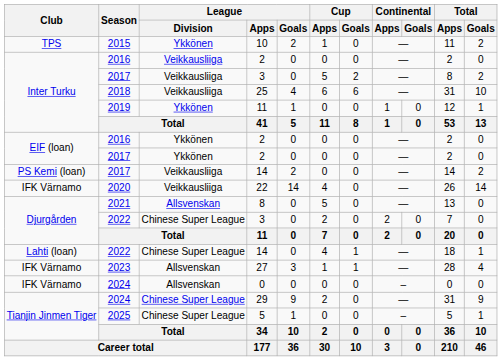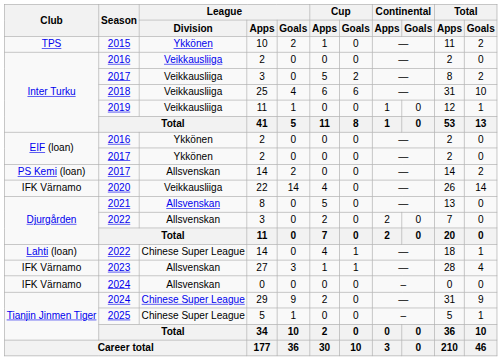 <table class="wikitable" style="text-align:center">
 <tr>
 <th rowspan="2">Club</th>
 <th rowspan="2">Season</th>
 <th colspan="3">League</th>
 <th colspan="2">Cup</th>
 <th colspan="2">Continental</th>
 <th colspan="2">Total</th>
 </tr>
 <tr>
 <th>Division</th>
 <th>Apps</th>
 <th>Goals</th>
 <th>Apps</th>
 <th>Goals</th>
 <th>Apps</th>
 <th>Goals</th>
 <th>Apps</th>
 <th>Goals</th>
 </tr>
 <tr>
 <td><a href='#'>TPS</a></td>
 <td><a href='#'>2015</a></td>
 <td><a href='#'>Ykkönen</a></td>
 <td>10</td>
 <td>2</td>
 <td>1</td>
 <td>0</td>
 <td colspan="2">—</td>
 <td>11</td>
 <td>2</td>
 </tr>
 <tr>
 <td rowspan="5"><a href='#'>Inter Turku</a></td>
 <td><a href='#'>2016</a></td>
 <td><a href='#'>Veikkausliiga</a></td>
 <td>2</td>
 <td>0</td>
 <td>0</td>
 <td>0</td>
 <td colspan="2">—</td>
 <td>2</td>
 <td>0</td>
 </tr>
 <tr>
 <td><a href='#'>2017</a></td>
 <td>Veikkausliiga</td>
 <td>3</td>
 <td>0</td>
 <td>5</td>
 <td>2</td>
 <td colspan="2">—</td>
 <td>8</td>
 <td>2</td>
 </tr>
 <tr>
 <td><a href='#'>2018</a></td>
 <td>Veikkausliiga</td>
 <td>25</td>
 <td>4</td>
 <td>6</td>
 <td>6</td>
 <td colspan="2">—</td>
 <td>31</td>
 <td>10</td>
 </tr>
 <tr>
 <td><a href='#'>2019</a></td>
-<td><a href='#'>Ykkönen</a></td>
+<td>Veikkausliiga</td>
 <td>11</td>
 <td>1</td>
 <td>0</td>
 <td>0</td>
 <td>1</td>
 <td>0</td>
 <td>12</td>
 <td>1</td>
 </tr>
 <tr>
 <th colspan="2">Total</th>
 <th>41</th>
 <th>5</th>
 <th>11</th>
 <th>8</th>
 <th>1</th>
 <th>0</th>
 <th>53</th>
 <th>13</th>
 </tr>
 <tr>
 <td rowspan="2"><a href='#'>EIF</a> (loan)</td>
 <td><a href='#'>2016</a></td>
 <td>Ykkönen</td>
 <td>2</td>
 <td>0</td>
 <td>0</td>
 <td>0</td>
 <td colspan="2">—</td>
 <td>2</td>
 <td>0</td>
 </tr>
 <tr>
 <td><a href='#'>2017</a></td>
 <td>Ykkönen</td>
 <td>2</td>
 <td>0</td>
 <td>0</td>
 <td>0</td>
 <td colspan="2">—</td>
 <td>2</td>
 <td>0</td>
 </tr>
 <tr>
 <td><a href='#'>PS Kemi</a> (loan)</td>
 <td><a href='#'>2017</a></td>
-<td>Veikkausliiga</td>
+<td>Allsvenskan</td>
 <td>14</td>
 <td>2</td>
 <td>0</td>
 <td>0</td>
 <td colspan="2">—</td>
 <td>14</td>
 <td>2</td>
 </tr>
 <tr>
 <td>IFK Värnamo</td>
 <td><a href='#'>2020</a></td>
 <td>Veikkausliiga</td>
 <td>22</td>
 <td>14</td>
 <td>4</td>
 <td>0</td>
 <td colspan="2">—</td>
 <td>26</td>
 <td>14</td>
 </tr>
 <tr>
 <td rowspan="3"><a href='#'>Djurgården</a></td>
 <td><a href='#'>2021</a></td>
 <td><a href='#'>Allsvenskan</a></td>
 <td>8</td>
 <td>0</td>
 <td>5</td>
 <td>0</td>
 <td colspan="2">—</td>
 <td>13</td>
 <td>0</td>
 </tr>
 <tr>
 <td><a href='#'>2022</a></td>
-<td>Chinese Super League</td>
+<td>Allsvenskan</td>
 <td>3</td>
 <td>0</td>
 <td>2</td>
 <td>0</td>
 <td>2</td>
 <td>0</td>
 <td>7</td>
 <td>0</td>
 </tr>
 <tr>
 <th colspan="2">Total</th>
 <th>11</th>
 <th>0</th>
 <th>7</th>
 <th>0</th>
 <th>2</th>
 <th>0</th>
 <th>20</th>
 <th>0</th>
 </tr>
 <tr>
 <td><a href='#'>Lahti</a> (loan)</td>
 <td><a href='#'>2022</a></td>
 <td>Chinese Super League</td>
 <td>14</td>
 <td>0</td>
 <td>4</td>
 <td>1</td>
 <td colspan="2">—</td>
 <td>18</td>
 <td>1</td>
 </tr>
 <tr>
 <td>IFK Värnamo</td>
 <td><a href='#'>2023</a></td>
 <td>Allsvenskan</td>
 <td>27</td>
 <td>3</td>
 <td>1</td>
 <td>1</td>
 <td colspan="2">—</td>
 <td>28</td>
 <td>4</td>
 </tr>
 <tr>
 <td>IFK Värnamo</td>
 <td><a href='#'>2024</a></td>
 <td>Allsvenskan</td>
 <td>0</td>
 <td>0</td>
 <td>0</td>
 <td>0</td>
 <td colspan=2>–</td>
 <td>0</td>
 <td>0</td>
 </tr>
 <tr>
 <td rowspan=3><a href='#'>Tianjin Jinmen Tiger</a></td>
 <td><a href='#'>2024</a></td>
 <td><a href='#'>Chinese Super League</a></td>
 <td>29</td>
 <td>9</td>
 <td>2</td>
 <td>0</td>
 <td colspan="2">—</td>
 <td>31</td>
 <td>9</td>
 </tr>
 <tr>
 <td><a href='#'>2025</a></td>
 <td>Chinese Super League</td>
 <td>5</td>
 <td>1</td>
 <td>0</td>
 <td>0</td>
 <td colspan=2>–</td>
 <td>5</td>
 <td>1</td>
 </tr>
 <tr>
 <th colspan=2>Total</th>
 <th>34</th>
 <th>10</th>
 <th>2</th>
 <th>0</th>
 <th>0</th>
 <th>0</th>
 <th>36</th>
 <th>10</th>
 </tr>
 <tr>
 <th colspan="3">Career total</th>
 <th>177</th>
 <th>36</th>
 <th>30</th>
 <th>10</th>
 <th>3</th>
 <th>0</th>
 <th>210</th>
 <th>46</th>
 </tr>
 </table>
